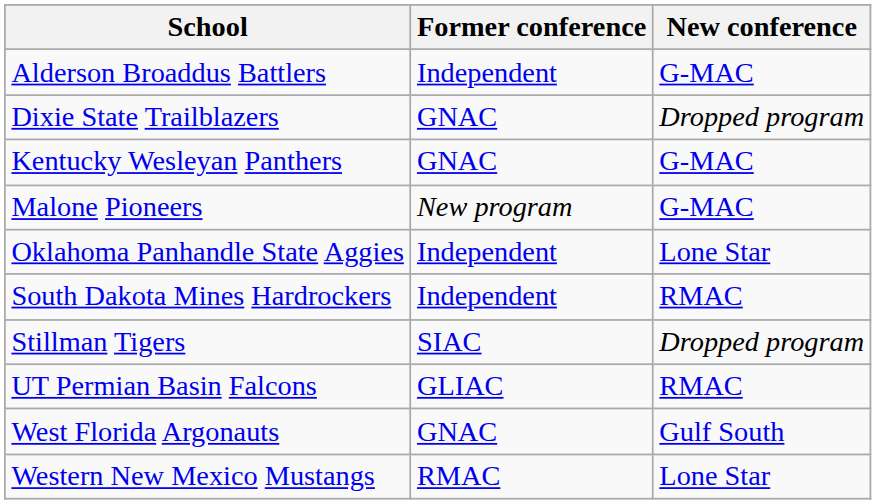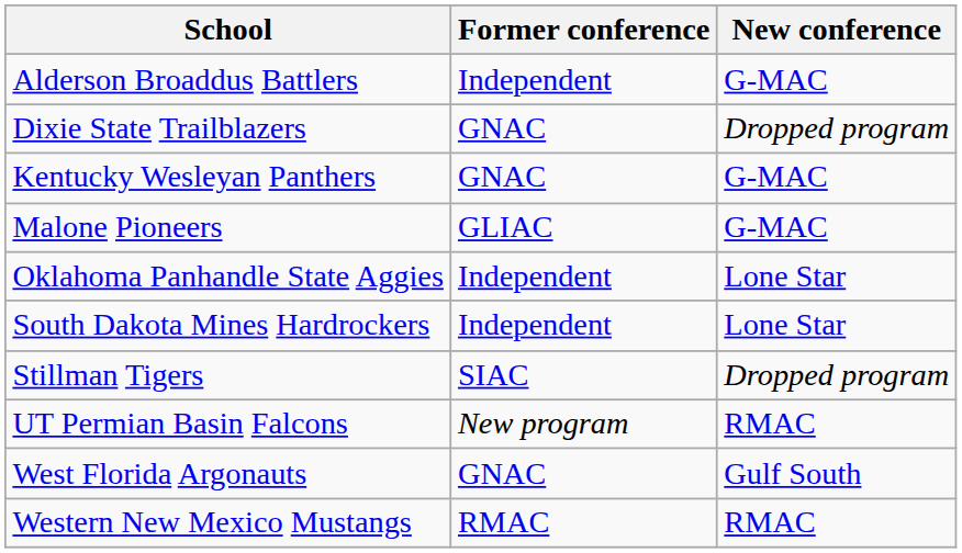 <table class="wikitable sortable">
 <tr>
 <th>School</th>
 <th>Former conference</th>
 <th>New conference</th>
 </tr>
 <tr>
 <td><a href='#'>Alderson Broaddus</a> <a href='#'>Battlers</a></td>
 <td><a href='#'>Independent</a></td>
 <td><a href='#'>G-MAC</a></td>
 </tr>
 <tr>
 <td><a href='#'>Dixie State</a> <a href='#'>Trailblazers</a></td>
 <td><a href='#'>GNAC</a></td>
 <td><em>Dropped program</em></td>
 </tr>
 <tr>
 <td><a href='#'>Kentucky Wesleyan</a> <a href='#'>Panthers</a></td>
 <td><a href='#'>GNAC</a></td>
 <td><a href='#'>G-MAC</a></td>
 </tr>
 <tr>
 <td><a href='#'>Malone</a> <a href='#'>Pioneers</a></td>
-<td><em>New program</em></td>
+<td><a href='#'>GLIAC</a></td>
 <td><a href='#'>G-MAC</a></td>
 </tr>
 <tr>
 <td><a href='#'>Oklahoma Panhandle State</a> <a href='#'>Aggies</a></td>
 <td><a href='#'>Independent</a></td>
 <td><a href='#'>Lone Star</a></td>
 </tr>
 <tr>
 <td><a href='#'>South Dakota Mines</a> <a href='#'>Hardrockers</a></td>
 <td><a href='#'>Independent</a></td>
-<td><a href='#'>RMAC</a></td>
+<td><a href='#'>Lone Star</a></td>
 </tr>
 <tr>
 <td><a href='#'>Stillman</a> <a href='#'>Tigers</a></td>
 <td><a href='#'>SIAC</a></td>
 <td><em>Dropped program</em></td>
 </tr>
 <tr>
 <td><a href='#'>UT Permian Basin</a> <a href='#'>Falcons</a></td>
-<td><a href='#'>GLIAC</a></td>
+<td><em>New program</em></td>
 <td><a href='#'>RMAC</a></td>
 </tr>
 <tr>
 <td><a href='#'>West Florida</a> <a href='#'>Argonauts</a></td>
 <td><a href='#'>GNAC</a></td>
 <td><a href='#'>Gulf South</a></td>
 </tr>
 <tr>
 <td><a href='#'>Western New Mexico</a> <a href='#'>Mustangs</a></td>
 <td><a href='#'>RMAC</a></td>
-<td><a href='#'>Lone Star</a></td>
+<td><a href='#'>RMAC</a></td>
 </tr>
 </table>
